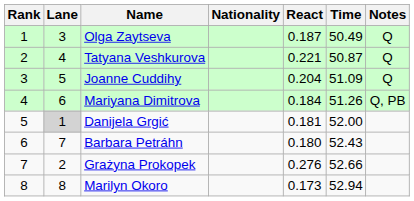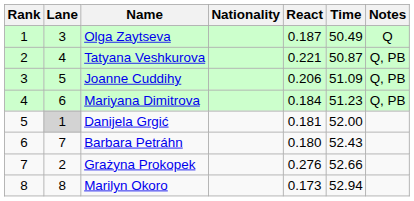 <table class="wikitable sortable" style="text-align:center">
 <tr>
 <th>Rank</th>
 <th>Lane</th>
 <th>Name</th>
 <th>Nationality</th>
 <th>React</th>
 <th>Time</th>
 <th>Notes</th>
 </tr>
 <tr bgcolor=ccffcc>
 <td>1</td>
 <td>3</td>
 <td align="left"><a href='#'>Olga Zaytseva</a></td>
 <td align=left></td>
 <td>0.187</td>
 <td>50.49</td>
 <td>Q</td>
 </tr>
 <tr bgcolor=ccffcc>
 <td>2</td>
 <td>4</td>
 <td align="left"><a href='#'>Tatyana Veshkurova</a></td>
 <td align=left></td>
 <td>0.221</td>
 <td>50.87</td>
-<td>Q</td>
+<td>Q, PB</td>
 </tr>
 <tr bgcolor=ccffcc>
 <td>3</td>
 <td>5</td>
 <td align="left"><a href='#'>Joanne Cuddihy</a></td>
 <td align=left></td>
-<td>0.204</td>
+<td>0.206</td>
 <td>51.09</td>
-<td>Q</td>
+<td>Q, PB</td>
 </tr>
 <tr bgcolor=ccffcc>
 <td>4</td>
 <td>6</td>
 <td align="left"><a href='#'>Mariyana Dimitrova</a></td>
 <td align=left></td>
 <td>0.184</td>
-<td>51.26</td>
+<td>51.23</td>
 <td>Q, PB</td>
 </tr>
 <tr>
 <td>5</td>
 <td style="background: lightgrey;">1</td>
 <td align="left"><a href='#'>Danijela Grgić</a></td>
 <td align=left></td>
 <td>0.181</td>
 <td>52.00</td>
 <td></td>
 </tr>
 <tr>
 <td>6</td>
 <td>7</td>
 <td align="left"><a href='#'>Barbara Petráhn</a></td>
 <td align=left></td>
 <td>0.180</td>
 <td>52.43</td>
 <td></td>
 </tr>
 <tr>
 <td>7</td>
 <td>2</td>
 <td align="left"><a href='#'>Grażyna Prokopek</a></td>
 <td align=left></td>
 <td>0.276</td>
 <td>52.66</td>
 <td></td>
 </tr>
 <tr>
 <td>8</td>
 <td>8</td>
 <td align="left"><a href='#'>Marilyn Okoro</a></td>
 <td align=left></td>
 <td>0.173</td>
 <td>52.94</td>
 <td></td>
 </tr>
 </table>
